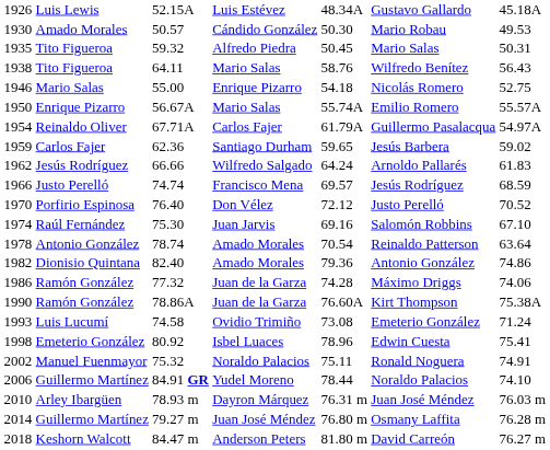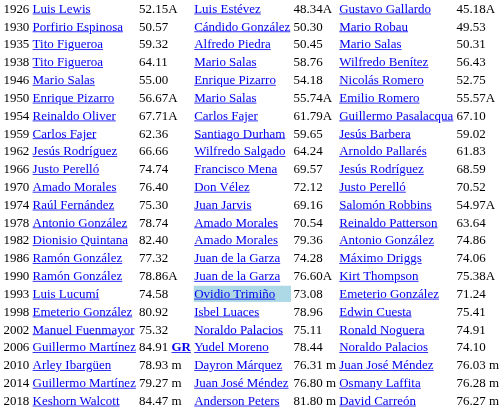 <table>
 <tr>
 <td>1926</td>
 <td><a href='#'>Luis Lewis</a><br> </td>
 <td>52.15A</td>
 <td><a href='#'>Luis Estévez</a><br> </td>
 <td>48.34A</td>
 <td><a href='#'>Gustavo Gallardo</a><br> </td>
 <td>45.18A</td>
 </tr>
 <tr>
 <td>1930</td>
-<td><a href='#'>Amado Morales</a><br> </td>
+<td><a href='#'>Porfirio Espinosa</a><br> </td>
 <td>50.57</td>
 <td><a href='#'>Cándido González</a><br> </td>
 <td>50.30</td>
 <td><a href='#'>Mario Robau</a><br> </td>
 <td>49.53</td>
 </tr>
 <tr>
 <td>1935</td>
 <td><a href='#'>Tito Figueroa</a><br> </td>
 <td>59.32</td>
 <td><a href='#'>Alfredo Piedra</a><br> </td>
 <td>50.45</td>
 <td><a href='#'>Mario Salas</a><br> </td>
 <td>50.31</td>
 </tr>
 <tr>
 <td>1938</td>
 <td><a href='#'>Tito Figueroa</a><br> </td>
 <td>64.11</td>
 <td><a href='#'>Mario Salas</a><br> </td>
 <td>58.76</td>
 <td><a href='#'>Wilfredo Benítez</a><br> </td>
 <td>56.43</td>
 </tr>
 <tr>
 <td>1946</td>
 <td><a href='#'>Mario Salas</a><br> </td>
 <td>55.00</td>
 <td><a href='#'>Enrique Pizarro</a><br> </td>
 <td>54.18</td>
 <td><a href='#'>Nicolás Romero</a><br> </td>
 <td>52.75</td>
 </tr>
 <tr>
 <td>1950</td>
 <td><a href='#'>Enrique Pizarro</a><br> </td>
 <td>56.67A</td>
 <td><a href='#'>Mario Salas</a><br> </td>
 <td>55.74A</td>
 <td><a href='#'>Emilio Romero</a><br> </td>
 <td>55.57A</td>
 </tr>
 <tr>
 <td>1954</td>
 <td><a href='#'>Reinaldo Oliver</a><br> </td>
 <td>67.71A</td>
 <td><a href='#'>Carlos Fajer</a><br> </td>
 <td>61.79A</td>
 <td><a href='#'>Guillermo Pasalacqua</a><br> </td>
-<td>54.97A</td>
+<td>67.10</td>
 </tr>
 <tr>
 <td>1959</td>
 <td><a href='#'>Carlos Fajer</a><br> </td>
 <td>62.36</td>
 <td><a href='#'>Santiago Durham</a><br> </td>
 <td>59.65</td>
 <td><a href='#'>Jesús Barbera</a><br> </td>
 <td>59.02</td>
 </tr>
 <tr>
 <td>1962</td>
 <td><a href='#'>Jesús Rodríguez</a><br> </td>
 <td>66.66</td>
 <td><a href='#'>Wilfredo Salgado</a><br> </td>
 <td>64.24</td>
 <td><a href='#'>Arnoldo Pallarés</a><br> </td>
 <td>61.83</td>
 </tr>
 <tr>
 <td>1966</td>
 <td><a href='#'>Justo Perelló</a><br> </td>
 <td>74.74</td>
 <td><a href='#'>Francisco Mena</a><br> </td>
 <td>69.57</td>
 <td><a href='#'>Jesús Rodríguez</a><br> </td>
 <td>68.59</td>
 </tr>
 <tr>
 <td>1970</td>
-<td><a href='#'>Porfirio Espinosa</a><br> </td>
+<td><a href='#'>Amado Morales</a><br> </td>
 <td>76.40</td>
 <td><a href='#'>Don Vélez</a><br> </td>
 <td>72.12</td>
 <td><a href='#'>Justo Perelló</a><br> </td>
 <td>70.52</td>
 </tr>
 <tr>
 <td>1974</td>
 <td><a href='#'>Raúl Fernández</a><br> </td>
 <td>75.30</td>
 <td><a href='#'>Juan Jarvis</a><br> </td>
 <td>69.16</td>
 <td><a href='#'>Salomón Robbins</a><br> </td>
-<td>67.10</td>
+<td>54.97A</td>
 </tr>
 <tr>
 <td>1978</td>
 <td><a href='#'>Antonio González</a><br> </td>
 <td>78.74</td>
 <td><a href='#'>Amado Morales</a><br> </td>
 <td>70.54</td>
 <td><a href='#'>Reinaldo Patterson</a><br> </td>
 <td>63.64</td>
 </tr>
 <tr>
 <td>1982</td>
 <td><a href='#'>Dionisio Quintana</a><br> </td>
 <td>82.40</td>
 <td><a href='#'>Amado Morales</a><br> </td>
 <td>79.36</td>
 <td><a href='#'>Antonio González</a><br> </td>
 <td>74.86</td>
 </tr>
 <tr>
 <td>1986</td>
 <td><a href='#'>Ramón González</a><br> </td>
 <td>77.32</td>
 <td><a href='#'>Juan de la Garza</a><br> </td>
 <td>74.28</td>
 <td><a href='#'>Máximo Driggs</a><br> </td>
 <td>74.06</td>
 </tr>
 <tr>
 <td>1990</td>
 <td><a href='#'>Ramón González</a><br> </td>
 <td>78.86A</td>
 <td><a href='#'>Juan de la Garza</a><br> </td>
 <td>76.60A</td>
 <td><a href='#'>Kirt Thompson</a><br> </td>
 <td>75.38A</td>
 </tr>
 <tr>
 <td>1993</td>
 <td><a href='#'>Luis Lucumí</a><br> </td>
 <td>74.58</td>
-<td><a href='#'>Ovidio Trimiño</a><br> </td>
+<td style="background: lightblue;"><a href='#'>Ovidio Trimiño</a><br> </td>
 <td>73.08</td>
 <td><a href='#'>Emeterio González</a><br> </td>
 <td>71.24</td>
 </tr>
 <tr>
 <td>1998</td>
 <td><a href='#'>Emeterio González</a><br> </td>
 <td>80.92</td>
 <td><a href='#'>Isbel Luaces</a><br> </td>
 <td>78.96</td>
 <td><a href='#'>Edwin Cuesta</a><br> </td>
 <td>75.41</td>
 </tr>
 <tr>
 <td>2002</td>
 <td><a href='#'>Manuel Fuenmayor</a><br> </td>
 <td>75.32</td>
 <td><a href='#'>Noraldo Palacios</a><br> </td>
 <td>75.11</td>
 <td><a href='#'>Ronald Noguera</a><br> </td>
 <td>74.91</td>
 </tr>
 <tr>
 <td>2006</td>
 <td><a href='#'>Guillermo Martínez</a><br></td>
 <td>84.91 <strong><a href='#'>GR</a></strong></td>
 <td><a href='#'>Yudel Moreno</a><br></td>
 <td>78.44</td>
 <td><a href='#'>Noraldo Palacios</a><br></td>
 <td>74.10</td>
 </tr>
 <tr>
 <td>2010</td>
 <td><a href='#'>Arley Ibargüen</a><br></td>
 <td>78.93 m</td>
 <td><a href='#'>Dayron Márquez</a><br></td>
 <td>76.31 m</td>
 <td><a href='#'>Juan José Méndez</a><br></td>
 <td>76.03 m</td>
 </tr>
 <tr>
 <td>2014</td>
 <td><a href='#'>Guillermo Martínez</a><br></td>
 <td>79.27 m</td>
 <td><a href='#'>Juan José Méndez</a><br></td>
 <td>76.80 m</td>
 <td><a href='#'>Osmany Laffita</a><br></td>
 <td>76.28 m</td>
 </tr>
 <tr>
 <td>2018</td>
 <td><a href='#'>Keshorn Walcott</a><br></td>
 <td>84.47 m</td>
 <td><a href='#'>Anderson Peters</a><br></td>
 <td>81.80 m</td>
 <td><a href='#'>David Carreón</a><br></td>
 <td>76.27 m</td>
 </tr>
 </table>
